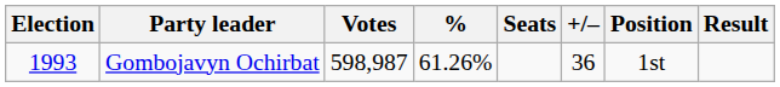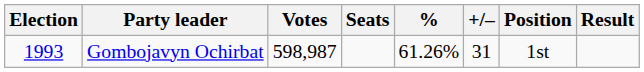 <table class=wikitable style=text-align:center>
 <tr>
 <th>Election</th>
 <th>Party leader</th>
 <th>Votes</th>
+<th>Seats</th>
 <th>%</th>
-<th>Seats</th>
 <th>+/–</th>
 <th>Position</th>
 <th>Result</th>
 </tr>
 <tr>
 <td><a href='#'>1993</a></td>
 <td><a href='#'>Gombojavyn Ochirbat</a></td>
 <td>598,987</td>
+<td></td>
 <td>61.26%</td>
-<td></td>
-<td> 36</td>
+<td> 31</td>
 <td> 1st</td>
 <td></td>
 </tr>
 </table>
